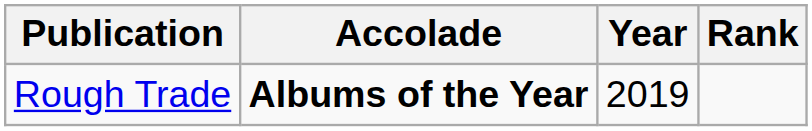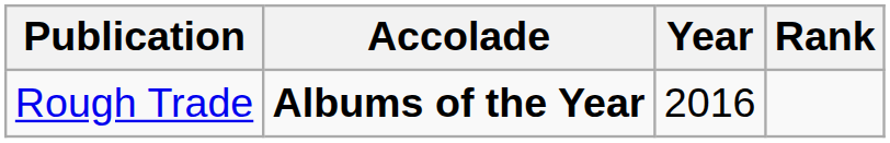 <table class="wikitable">
 <tr>
 <th>Publication</th>
 <th>Accolade</th>
 <th>Year</th>
 <th>Rank</th>
 </tr>
 <tr>
 <td><a href='#'>Rough Trade</a></td>
 <td><strong>Albums of the Year</strong></td>
-<td>2019</td>
+<td>2016</td>
 <td></td>
 </tr>
 </table>
